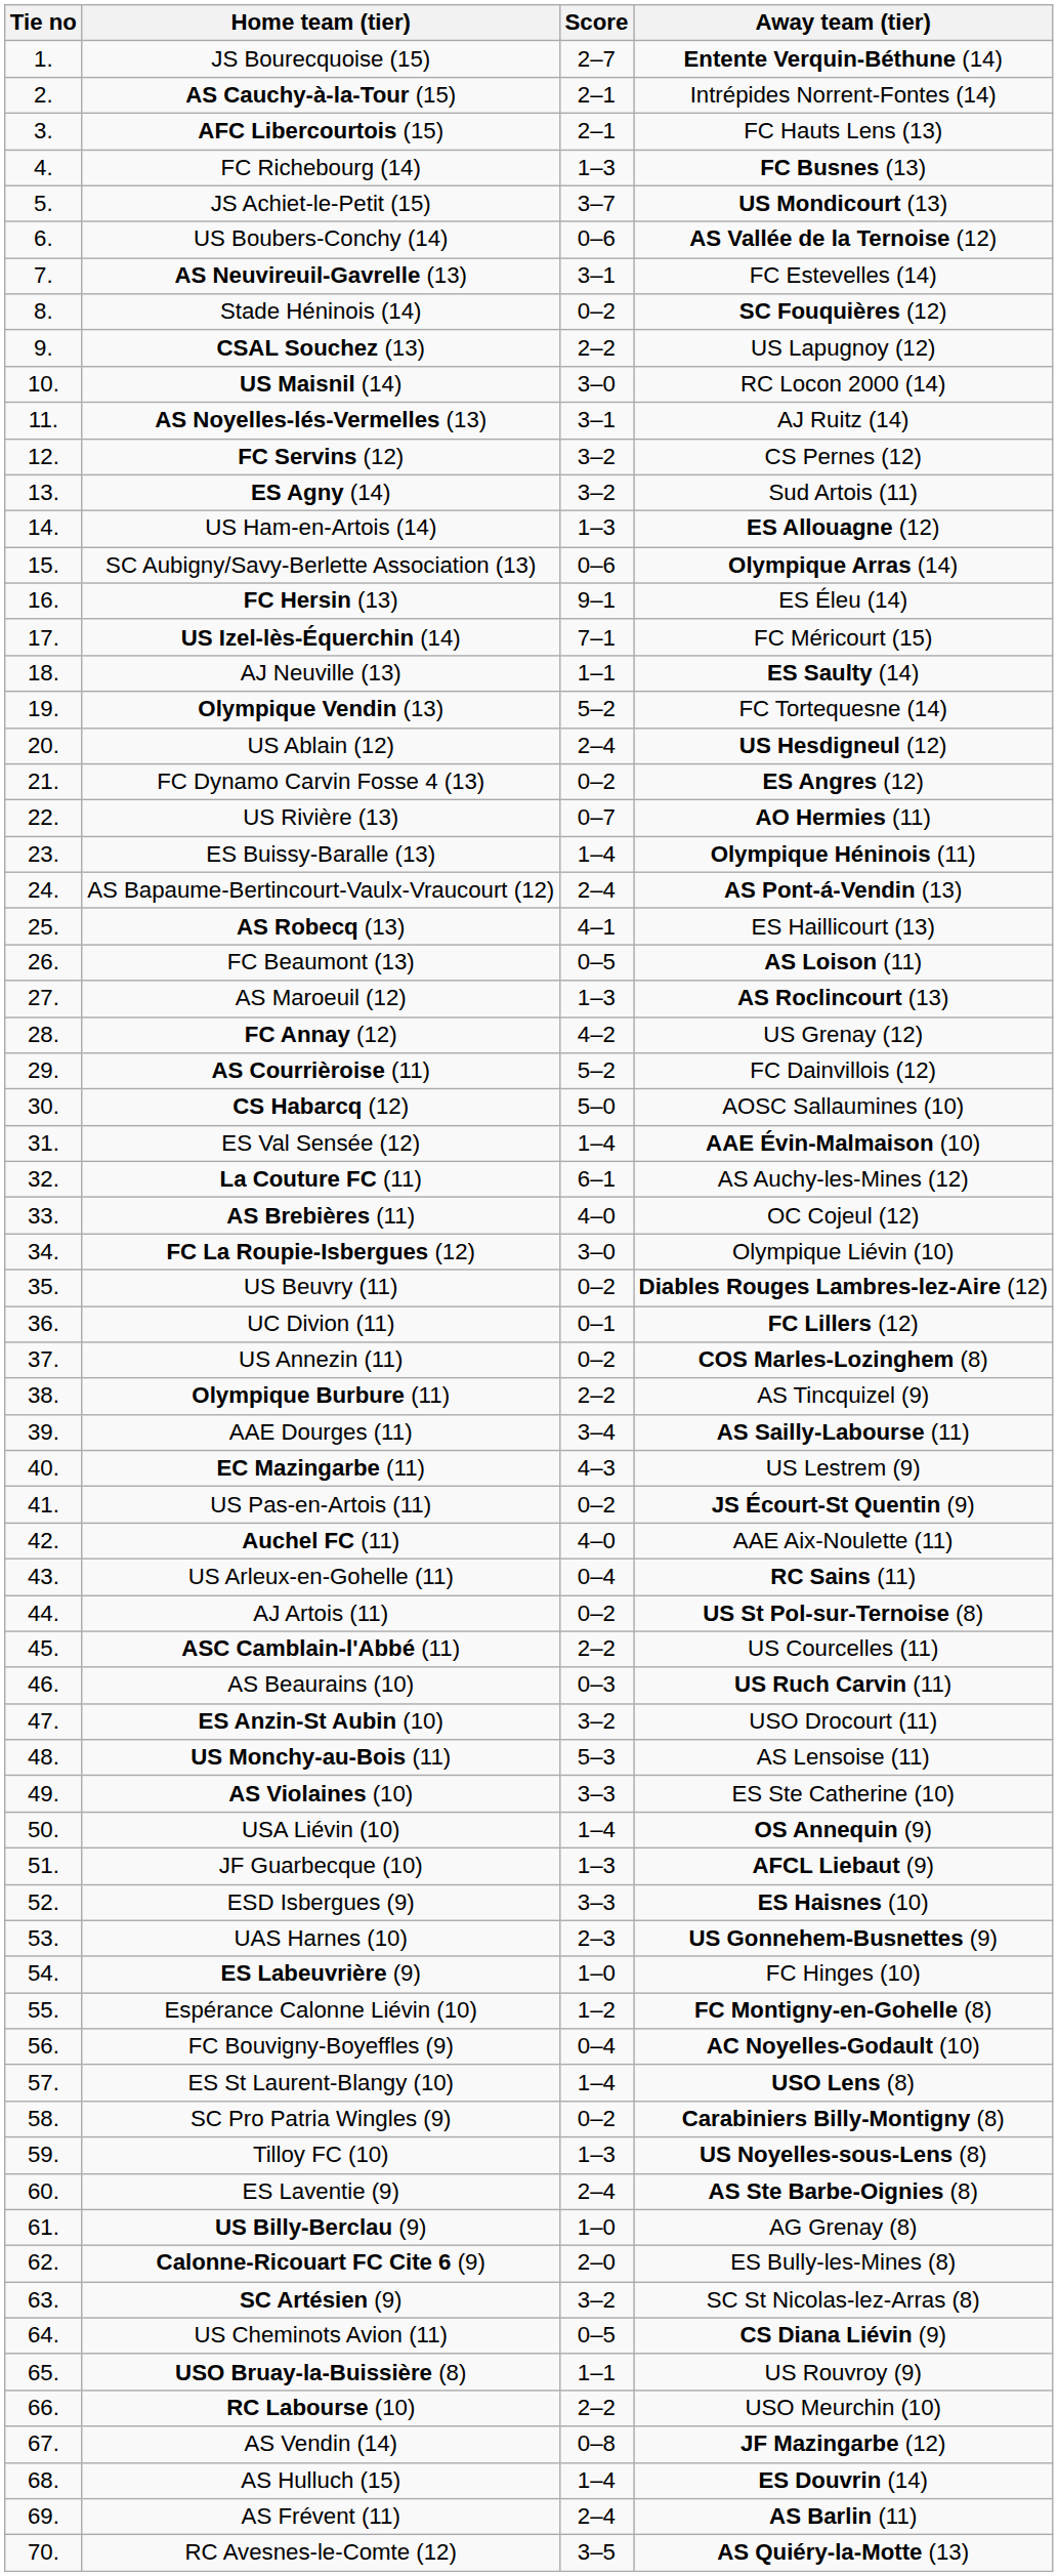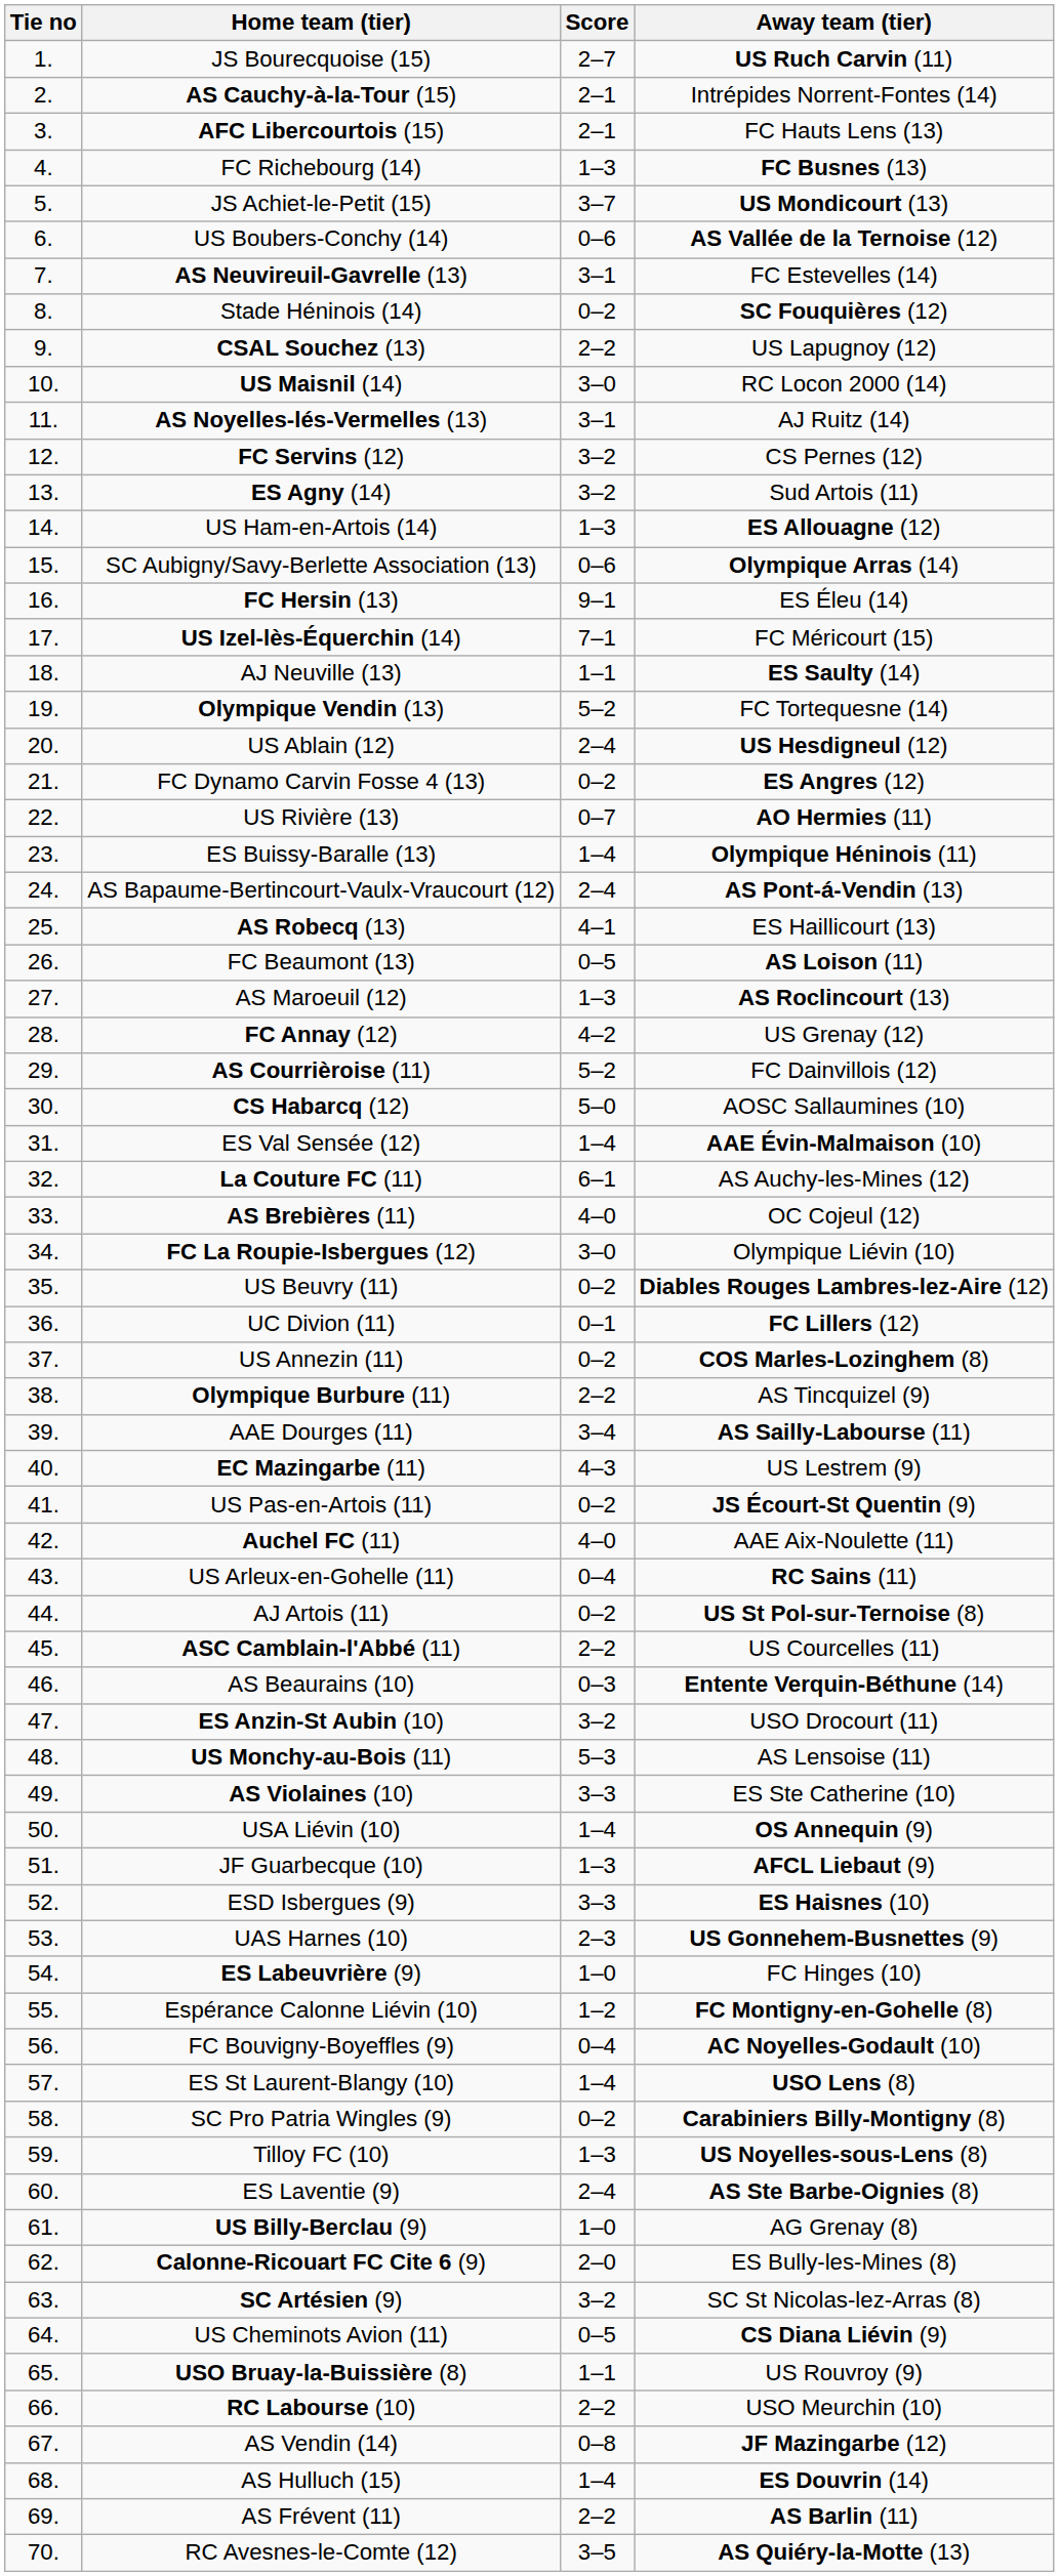 <table class="wikitable" style="text-align: center">
 <tr>
 <th>Tie no</th>
 <th>Home team (tier)</th>
 <th>Score</th>
 <th>Away team (tier)</th>
 </tr>
 <tr>
 <td>1.</td>
 <td>JS Bourecquoise (15)</td>
 <td>2–7</td>
-<td><strong>Entente Verquin-Béthune</strong> (14)</td>
+<td><strong>US Ruch Carvin</strong> (11)</td>
 </tr>
 <tr>
 <td>2.</td>
 <td><strong>AS Cauchy-à-la-Tour</strong> (15)</td>
 <td>2–1</td>
 <td>Intrépides Norrent-Fontes (14)</td>
 </tr>
 <tr>
 <td>3.</td>
 <td><strong>AFC Libercourtois</strong> (15)</td>
 <td>2–1</td>
 <td>FC Hauts Lens (13)</td>
 </tr>
 <tr>
 <td>4.</td>
 <td>FC Richebourg (14)</td>
 <td>1–3</td>
 <td><strong>FC Busnes</strong> (13)</td>
 </tr>
 <tr>
 <td>5.</td>
 <td>JS Achiet-le-Petit (15)</td>
 <td>3–7</td>
 <td><strong>US Mondicourt</strong> (13)</td>
 </tr>
 <tr>
 <td>6.</td>
 <td>US Boubers-Conchy (14)</td>
 <td>0–6</td>
 <td><strong>AS Vallée de la Ternoise</strong> (12)</td>
 </tr>
 <tr>
 <td>7.</td>
 <td><strong>AS Neuvireuil-Gavrelle</strong> (13)</td>
 <td>3–1 </td>
 <td>FC Estevelles (14)</td>
 </tr>
 <tr>
 <td>8.</td>
 <td>Stade Héninois (14)</td>
 <td>0–2</td>
 <td><strong>SC Fouquières</strong> (12)</td>
 </tr>
 <tr>
 <td>9.</td>
 <td><strong>CSAL Souchez</strong> (13)</td>
 <td>2–2 </td>
 <td>US Lapugnoy (12)</td>
 </tr>
 <tr>
 <td>10.</td>
 <td><strong>US Maisnil</strong> (14)</td>
 <td>3–0</td>
 <td>RC Locon 2000 (14)</td>
 </tr>
 <tr>
 <td>11.</td>
 <td><strong>AS Noyelles-lés-Vermelles</strong> (13)</td>
 <td>3–1 </td>
 <td>AJ Ruitz (14)</td>
 </tr>
 <tr>
 <td>12.</td>
 <td><strong>FC Servins</strong> (12)</td>
 <td>3–2 </td>
 <td>CS Pernes (12)</td>
 </tr>
 <tr>
 <td>13.</td>
 <td><strong>ES Agny</strong> (14)</td>
 <td>3–2</td>
 <td>Sud Artois (11)</td>
 </tr>
 <tr>
 <td>14.</td>
 <td>US Ham-en-Artois (14)</td>
 <td>1–3</td>
 <td><strong>ES Allouagne</strong> (12)</td>
 </tr>
 <tr>
 <td>15.</td>
 <td>SC Aubigny/Savy-Berlette Association (13)</td>
 <td>0–6</td>
 <td><strong>Olympique Arras</strong> (14)</td>
 </tr>
 <tr>
 <td>16.</td>
 <td><strong>FC Hersin</strong> (13)</td>
 <td>9–1</td>
 <td>ES Éleu (14)</td>
 </tr>
 <tr>
 <td>17.</td>
 <td><strong>US Izel-lès-Équerchin</strong> (14)</td>
 <td>7–1</td>
 <td>FC Méricourt (15)</td>
 </tr>
 <tr>
 <td>18.</td>
 <td>AJ Neuville (13)</td>
 <td>1–1 </td>
 <td><strong>ES Saulty</strong> (14)</td>
 </tr>
 <tr>
 <td>19.</td>
 <td><strong>Olympique Vendin</strong> (13)</td>
 <td>5–2</td>
 <td>FC Tortequesne (14)</td>
 </tr>
 <tr>
 <td>20.</td>
 <td>US Ablain (12)</td>
 <td>2–4</td>
 <td><strong>US Hesdigneul</strong> (12)</td>
 </tr>
 <tr>
 <td>21.</td>
 <td>FC Dynamo Carvin Fosse 4 (13)</td>
 <td>0–2</td>
 <td><strong>ES Angres</strong> (12)</td>
 </tr>
 <tr>
 <td>22.</td>
 <td>US Rivière (13)</td>
 <td>0–7</td>
 <td><strong>AO Hermies</strong> (11)</td>
 </tr>
 <tr>
 <td>23.</td>
 <td>ES Buissy-Baralle (13)</td>
 <td>1–4</td>
 <td><strong>Olympique Héninois</strong> (11)</td>
 </tr>
 <tr>
 <td>24.</td>
 <td>AS Bapaume-Bertincourt-Vaulx-Vraucourt (12)</td>
 <td>2–4</td>
 <td><strong>AS Pont-á-Vendin</strong> (13)</td>
 </tr>
 <tr>
 <td>25.</td>
 <td><strong>AS Robecq</strong> (13)</td>
 <td>4–1</td>
 <td>ES Haillicourt (13)</td>
 </tr>
 <tr>
 <td>26.</td>
 <td>FC Beaumont (13)</td>
 <td>0–5</td>
 <td><strong>AS Loison</strong> (11)</td>
 </tr>
 <tr>
 <td>27.</td>
 <td>AS Maroeuil (12)</td>
 <td>1–3 </td>
 <td><strong>AS Roclincourt</strong> (13)</td>
 </tr>
 <tr>
 <td>28.</td>
 <td><strong>FC Annay</strong> (12)</td>
 <td>4–2</td>
 <td>US Grenay (12)</td>
 </tr>
 <tr>
 <td>29.</td>
 <td><strong>AS Courrièroise</strong> (11)</td>
 <td>5–2</td>
 <td>FC Dainvillois (12)</td>
 </tr>
 <tr>
 <td>30.</td>
 <td><strong>CS Habarcq</strong> (12)</td>
 <td>5–0</td>
 <td>AOSC Sallaumines (10)</td>
 </tr>
 <tr>
 <td>31.</td>
 <td>ES Val Sensée (12)</td>
 <td>1–4</td>
 <td><strong>AAE Évin-Malmaison</strong> (10)</td>
 </tr>
 <tr>
 <td>32.</td>
 <td><strong>La Couture FC</strong> (11)</td>
 <td>6–1</td>
 <td>AS Auchy-les-Mines (12)</td>
 </tr>
 <tr>
 <td>33.</td>
 <td><strong>AS Brebières</strong> (11)</td>
 <td>4–0</td>
 <td>OC Cojeul (12)</td>
 </tr>
 <tr>
 <td>34.</td>
 <td><strong>FC La Roupie-Isbergues</strong> (12)</td>
 <td>3–0</td>
 <td>Olympique Liévin (10)</td>
 </tr>
 <tr>
 <td>35.</td>
 <td>US Beuvry (11)</td>
 <td>0–2</td>
 <td><strong>Diables Rouges Lambres-lez-Aire</strong> (12)</td>
 </tr>
 <tr>
 <td>36.</td>
 <td>UC Divion (11)</td>
 <td>0–1</td>
 <td><strong>FC Lillers</strong> (12)</td>
 </tr>
 <tr>
 <td>37.</td>
 <td>US Annezin (11)</td>
 <td>0–2</td>
 <td><strong>COS Marles-Lozinghem</strong> (8)</td>
 </tr>
 <tr>
 <td>38.</td>
 <td><strong>Olympique Burbure</strong> (11)</td>
 <td>2–2 </td>
 <td>AS Tincquizel (9)</td>
 </tr>
 <tr>
 <td>39.</td>
 <td>AAE Dourges (11)</td>
 <td>3–4</td>
 <td><strong>AS Sailly-Labourse</strong> (11)</td>
 </tr>
 <tr>
 <td>40.</td>
 <td><strong>EC Mazingarbe</strong> (11)</td>
 <td>4–3</td>
 <td>US Lestrem (9)</td>
 </tr>
 <tr>
 <td>41.</td>
 <td>US Pas-en-Artois (11)</td>
 <td>0–2</td>
 <td><strong>JS Écourt-St Quentin</strong> (9)</td>
 </tr>
 <tr>
 <td>42.</td>
 <td><strong>Auchel FC</strong> (11)</td>
 <td>4–0</td>
 <td>AAE Aix-Noulette (11)</td>
 </tr>
 <tr>
 <td>43.</td>
 <td>US Arleux-en-Gohelle (11)</td>
 <td>0–4</td>
 <td><strong>RC Sains</strong> (11)</td>
 </tr>
 <tr>
 <td>44.</td>
 <td>AJ Artois (11)</td>
 <td>0–2</td>
 <td><strong>US St Pol-sur-Ternoise</strong> (8)</td>
 </tr>
 <tr>
 <td>45.</td>
 <td><strong>ASC Camblain-l'Abbé</strong> (11)</td>
 <td>2–2 </td>
 <td>US Courcelles (11)</td>
 </tr>
 <tr>
 <td>46.</td>
 <td>AS Beaurains (10)</td>
 <td>0–3</td>
-<td><strong>US Ruch Carvin</strong> (11)</td>
+<td><strong>Entente Verquin-Béthune</strong> (14)</td>
 </tr>
 <tr>
 <td>47.</td>
 <td><strong>ES Anzin-St Aubin</strong> (10)</td>
 <td>3–2</td>
 <td>USO Drocourt (11)</td>
 </tr>
 <tr>
 <td>48.</td>
 <td><strong>US Monchy-au-Bois</strong> (11)</td>
 <td>5–3 </td>
 <td>AS Lensoise (11)</td>
 </tr>
 <tr>
 <td>49.</td>
 <td><strong>AS Violaines</strong> (10)</td>
 <td>3–3 </td>
 <td>ES Ste Catherine (10)</td>
 </tr>
 <tr>
 <td>50.</td>
 <td>USA Liévin (10)</td>
 <td>1–4</td>
 <td><strong>OS Annequin</strong> (9)</td>
 </tr>
 <tr>
 <td>51.</td>
 <td>JF Guarbecque (10)</td>
 <td>1–3</td>
 <td><strong>AFCL Liebaut</strong> (9)</td>
 </tr>
 <tr>
 <td>52.</td>
 <td>ESD Isbergues (9)</td>
 <td>3–3 </td>
 <td><strong>ES Haisnes</strong> (10)</td>
 </tr>
 <tr>
 <td>53.</td>
 <td>UAS Harnes (10)</td>
 <td>2–3</td>
 <td><strong>US Gonnehem-Busnettes</strong> (9)</td>
 </tr>
 <tr>
 <td>54.</td>
 <td><strong>ES Labeuvrière</strong> (9)</td>
 <td>1–0 </td>
 <td>FC Hinges (10)</td>
 </tr>
 <tr>
 <td>55.</td>
 <td>Espérance Calonne Liévin (10)</td>
 <td>1–2 </td>
 <td><strong>FC Montigny-en-Gohelle</strong> (8)</td>
 </tr>
 <tr>
 <td>56.</td>
 <td>FC Bouvigny-Boyeffles (9)</td>
 <td>0–4</td>
 <td><strong>AC Noyelles-Godault</strong> (10)</td>
 </tr>
 <tr>
 <td>57.</td>
 <td>ES St Laurent-Blangy (10)</td>
 <td>1–4</td>
 <td><strong>USO Lens</strong> (8)</td>
 </tr>
 <tr>
 <td>58.</td>
 <td>SC Pro Patria Wingles (9)</td>
 <td>0–2</td>
 <td><strong>Carabiniers Billy-Montigny</strong> (8)</td>
 </tr>
 <tr>
 <td>59.</td>
 <td>Tilloy FC (10)</td>
 <td>1–3</td>
 <td><strong>US Noyelles-sous-Lens</strong> (8)</td>
 </tr>
 <tr>
 <td>60.</td>
 <td>ES Laventie (9)</td>
 <td>2–4</td>
 <td><strong>AS Ste Barbe-Oignies</strong> (8)</td>
 </tr>
 <tr>
 <td>61.</td>
 <td><strong>US Billy-Berclau</strong> (9)</td>
 <td>1–0</td>
 <td>AG Grenay (8)</td>
 </tr>
 <tr>
 <td>62.</td>
 <td><strong>Calonne-Ricouart FC Cite 6</strong> (9)</td>
 <td>2–0</td>
 <td>ES Bully-les-Mines (8)</td>
 </tr>
 <tr>
 <td>63.</td>
 <td><strong>SC Artésien</strong> (9)</td>
 <td>3–2</td>
 <td>SC St Nicolas-lez-Arras (8)</td>
 </tr>
 <tr>
 <td>64.</td>
 <td>US Cheminots Avion (11)</td>
 <td>0–5</td>
 <td><strong>CS Diana Liévin</strong> (9)</td>
 </tr>
 <tr>
 <td>65.</td>
 <td><strong>USO Bruay-la-Buissière</strong> (8)</td>
 <td>1–1 </td>
 <td>US Rouvroy (9)</td>
 </tr>
 <tr>
 <td>66.</td>
 <td><strong>RC Labourse</strong> (10)</td>
 <td>2–2 </td>
 <td>USO Meurchin (10)</td>
 </tr>
 <tr>
 <td>67.</td>
 <td>AS Vendin (14)</td>
 <td>0–8</td>
 <td><strong>JF Mazingarbe</strong> (12)</td>
 </tr>
 <tr>
 <td>68.</td>
 <td>AS Hulluch (15)</td>
 <td>1–4</td>
 <td><strong>ES Douvrin</strong> (14)</td>
 </tr>
 <tr>
 <td>69.</td>
 <td>AS Frévent (11)</td>
-<td>2–4</td>
+<td>2–2 </td>
 <td><strong>AS Barlin</strong> (11)</td>
 </tr>
 <tr>
 <td>70.</td>
 <td>RC Avesnes-le-Comte (12)</td>
 <td>3–5</td>
 <td><strong>AS Quiéry-la-Motte</strong> (13)</td>
 </tr>
 </table>
